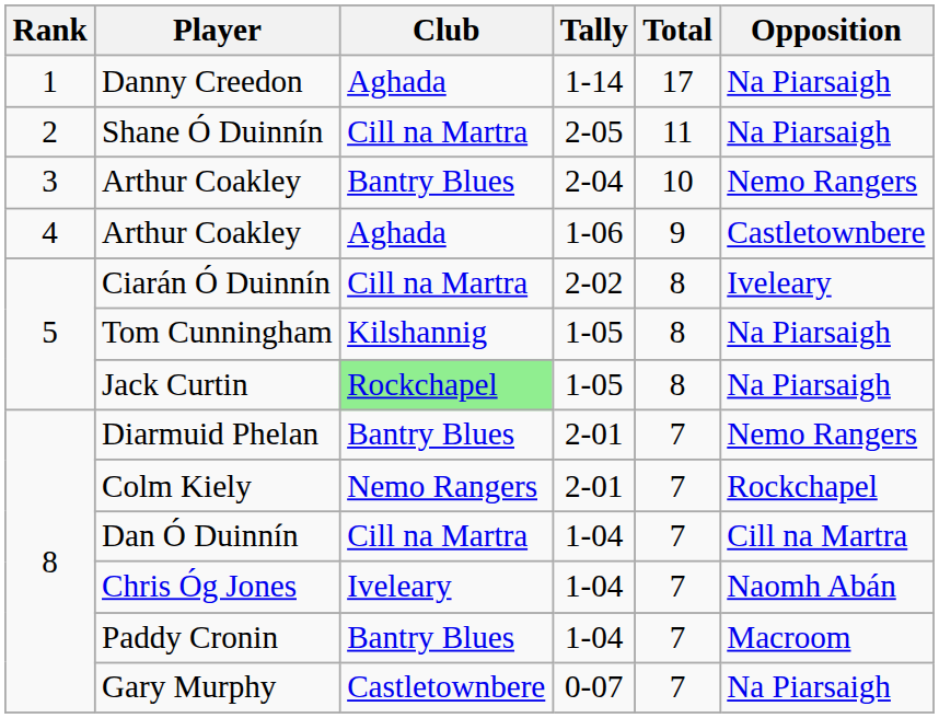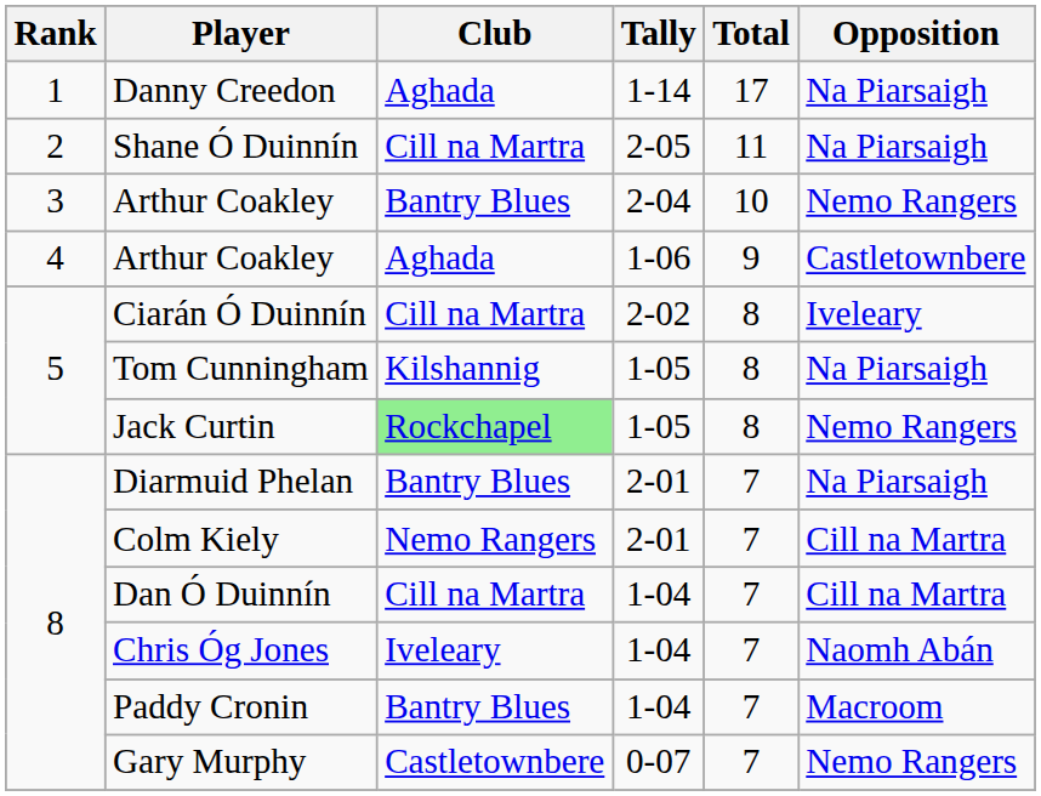 <table class="wikitable">
 <tr>
 <th>Rank</th>
 <th>Player</th>
 <th>Club</th>
 <th>Tally</th>
 <th>Total</th>
 <th>Opposition</th>
 </tr>
 <tr>
 <td rowspan="1" style="text-align:center;">1</td>
 <td>Danny Creedon</td>
 <td><a href='#'>Aghada</a></td>
 <td align=center>1-14</td>
 <td align=center>17</td>
 <td><a href='#'>Na Piarsaigh</a></td>
 </tr>
 <tr>
 <td rowspan="1" style="text-align:center;">2</td>
 <td>Shane Ó Duinnín</td>
 <td><a href='#'>Cill na Martra</a></td>
 <td align=center>2-05</td>
 <td align=center>11</td>
 <td><a href='#'>Na Piarsaigh</a></td>
 </tr>
 <tr>
 <td rowspan="1" style="text-align:center;">3</td>
 <td>Arthur Coakley</td>
 <td><a href='#'>Bantry Blues</a></td>
 <td align=center>2-04</td>
 <td align=center>10</td>
 <td><a href='#'>Nemo Rangers</a></td>
 </tr>
 <tr>
 <td rowspan="1" style="text-align:center;">4</td>
 <td>Arthur Coakley</td>
 <td><a href='#'>Aghada</a></td>
 <td align=center>1-06</td>
 <td align=center>9</td>
 <td><a href='#'>Castletownbere</a></td>
 </tr>
 <tr>
 <td rowspan="3" style="text-align:center;">5</td>
 <td>Ciarán Ó Duinnín</td>
 <td><a href='#'>Cill na Martra</a></td>
 <td align=center>2-02</td>
 <td align=center>8</td>
 <td><a href='#'>Iveleary</a></td>
 </tr>
 <tr>
 <td>Tom Cunningham</td>
 <td><a href='#'>Kilshannig</a></td>
 <td align=center>1-05</td>
 <td align=center>8</td>
 <td><a href='#'>Na Piarsaigh</a></td>
 </tr>
 <tr>
 <td>Jack Curtin</td>
 <td style="background: lightgreen;"><a href='#'>Rockchapel</a></td>
 <td align=center>1-05</td>
 <td align=center>8</td>
-<td><a href='#'>Na Piarsaigh</a></td>
+<td><a href='#'>Nemo Rangers</a></td>
 </tr>
 <tr>
 <td rowspan="6" style="text-align:center;">8</td>
 <td>Diarmuid Phelan</td>
 <td><a href='#'>Bantry Blues</a></td>
 <td align=center>2-01</td>
 <td align=center>7</td>
-<td><a href='#'>Nemo Rangers</a></td>
+<td><a href='#'>Na Piarsaigh</a></td>
 </tr>
 <tr>
 <td>Colm Kiely</td>
 <td><a href='#'>Nemo Rangers</a></td>
 <td align=center>2-01</td>
 <td align=center>7</td>
-<td><a href='#'>Rockchapel</a></td>
+<td><a href='#'>Cill na Martra</a></td>
 </tr>
 <tr>
 <td>Dan Ó Duinnín</td>
 <td><a href='#'>Cill na Martra</a></td>
 <td align=center>1-04</td>
 <td align=center>7</td>
 <td><a href='#'>Cill na Martra</a></td>
 </tr>
 <tr>
 <td><a href='#'>Chris Óg Jones</a></td>
 <td><a href='#'>Iveleary</a></td>
 <td align=center>1-04</td>
 <td align=center>7</td>
 <td><a href='#'>Naomh Abán</a></td>
 </tr>
 <tr>
 <td>Paddy Cronin</td>
 <td><a href='#'>Bantry Blues</a></td>
 <td align=center>1-04</td>
 <td align=center>7</td>
 <td><a href='#'>Macroom</a></td>
 </tr>
 <tr>
 <td>Gary Murphy</td>
 <td><a href='#'>Castletownbere</a></td>
 <td align=center>0-07</td>
 <td align=center>7</td>
-<td><a href='#'>Na Piarsaigh</a></td>
+<td><a href='#'>Nemo Rangers</a></td>
 </tr>
 </table>
